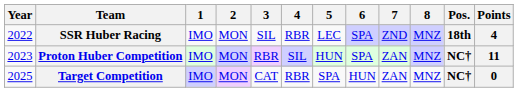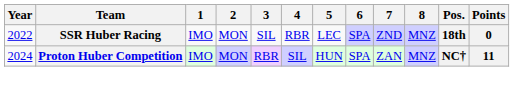 <table class="wikitable" border="1" style="text-align:center; font-size:85%;">
 <tr>
 <th>Year</th>
 <th>Team</th>
 <th>1</th>
 <th>2</th>
 <th>3</th>
 <th>4</th>
 <th>5</th>
 <th>6</th>
 <th>7</th>
 <th>8</th>
 <th>Pos.</th>
 <th>Points</th>
 </tr>
 <tr>
 <td><a href='#'>2022</a></td>
 <th nowrap>SSR Huber Racing</th>
 <td style="background:#;"><a href='#'>IMO</a></td>
 <td style="background:#;"><a href='#'>MON</a></td>
 <td style="background:#;"><a href='#'>SIL</a></td>
 <td style="background:#;"><a href='#'>RBR</a></td>
 <td style="background:#;"><a href='#'>LEC</a></td>
 <td style="background:#CFCFFF;"><a href='#'>SPA</a><br></td>
 <td style="background:#CFCFFF;"><a href='#'>ZND</a><br></td>
 <td style="background:#CFCFFF;"><a href='#'>MNZ</a><br></td>
 <th>18th</th>
-<th>4</th>
+<th>0</th>
 </tr>
 <tr>
-<td><a href='#'>2023</a></td>
+<td><a href='#'>2024</a></td>
 <th nowrap><a href='#'>Proton Huber Competition</a></th>
 <td style="background:#DFFFDF;"><a href='#'>IMO</a><br></td>
 <td style="background:#CFCFFF;"><a href='#'>MON</a><br></td>
 <td style="background:#EFCFFF;"><a href='#'>RBR</a><br></td>
 <td style="background:#CFCFFF;"><a href='#'>SIL</a><br></td>
 <td style="background:#DFFFDF;"><a href='#'>HUN</a><br></td>
 <td style="background:#DFFFDF;"><a href='#'>SPA</a><br></td>
 <td style="background:#DFFFDF;"><a href='#'>ZAN</a><br></td>
 <td style="background:#CFCFFF;"><a href='#'>MNZ</a><br></td>
 <th>NC†</th>
 <th>11</th>
 </tr>
-<tr>
-<td><a href='#'>2025</a></td>
-<th nowrap><a href='#'>Target Competition</a></th>
-<td style="background:#CFCFFF;"><a href='#'>IMO</a><br></td>
-<td style="background:#EFCFFF;"><a href='#'>MON</a><br></td>
-<td style="background:#;"><a href='#'>CAT</a></td>
-<td style="background:#;"><a href='#'>RBR</a></td>
-<td style="background:#;"><a href='#'>SPA</a></td>
-<td style="background:#;"><a href='#'>HUN</a></td>
-<td style="background:#;"><a href='#'>ZAN</a></td>
-<td style="background:#;"><a href='#'>MNZ</a></td>
-<th>NC†</th>
-<th>0</th>
-</tr>
 </table>
